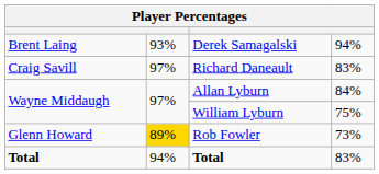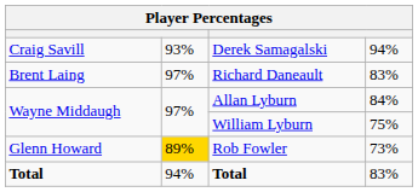 <table class="wikitable">
 <tr>
 <th colspan=4 width=400>Player Percentages</th>
 </tr>
 <tr>
 <th colspan=2 width=200></th>
 <th colspan=2 width=200></th>
 </tr>
 <tr>
-<td><a href='#'>Brent Laing</a></td>
+<td><a href='#'>Craig Savill</a></td>
 <td>93%</td>
 <td><a href='#'>Derek Samagalski</a></td>
 <td>94%</td>
 </tr>
 <tr>
-<td><a href='#'>Craig Savill</a></td>
+<td><a href='#'>Brent Laing</a></td>
 <td>97%</td>
 <td><a href='#'>Richard Daneault</a></td>
 <td>83%</td>
 </tr>
 <tr>
 <td rowspan=2><a href='#'>Wayne Middaugh</a></td>
 <td rowspan=2>97%</td>
 <td><a href='#'>Allan Lyburn</a></td>
 <td>84%</td>
 </tr>
 <tr>
 <td><a href='#'>William Lyburn</a></td>
 <td>75%</td>
 </tr>
 <tr>
 <td><a href='#'>Glenn Howard</a></td>
 <td style="background: gold;">89%</td>
 <td><a href='#'>Rob Fowler</a></td>
 <td>73%</td>
 </tr>
 <tr>
 <td><strong>Total</strong></td>
 <td>94%</td>
 <td><strong>Total</strong></td>
 <td>83%</td>
 </tr>
 </table>
